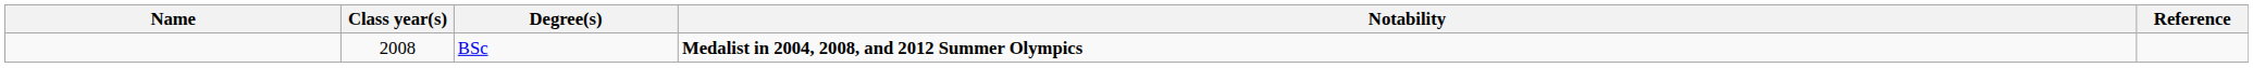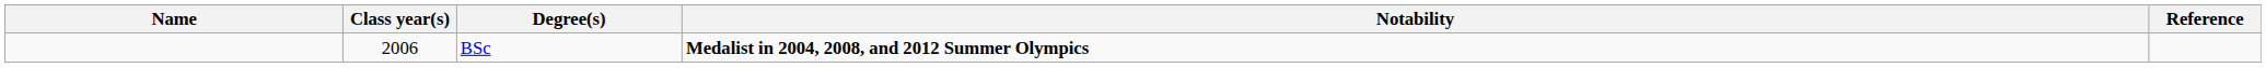 <table class="wikitable sortable" style="width:100%">
 <tr>
 <th style="width:15%;">Name</th>
 <th style="width:5%;">Class year(s)</th>
 <th style="width:10%;">Degree(s)</th>
 <th style="width:*;" class="unsortable">Notability</th>
 <th style="width:5%;" class="unsortable">Reference</th>
 </tr>
 <tr>
 <td></td>
-<td style="text-align:center;">2008</td>
+<td style="text-align:center;">2006</td>
 <td><a href='#'>BSc</a></td>
 <td><strong>Medalist in 2004, 2008, and 2012 Summer Olympics</strong></td>
 <td style="text-align:center;"></td>
 </tr>
 </table>
